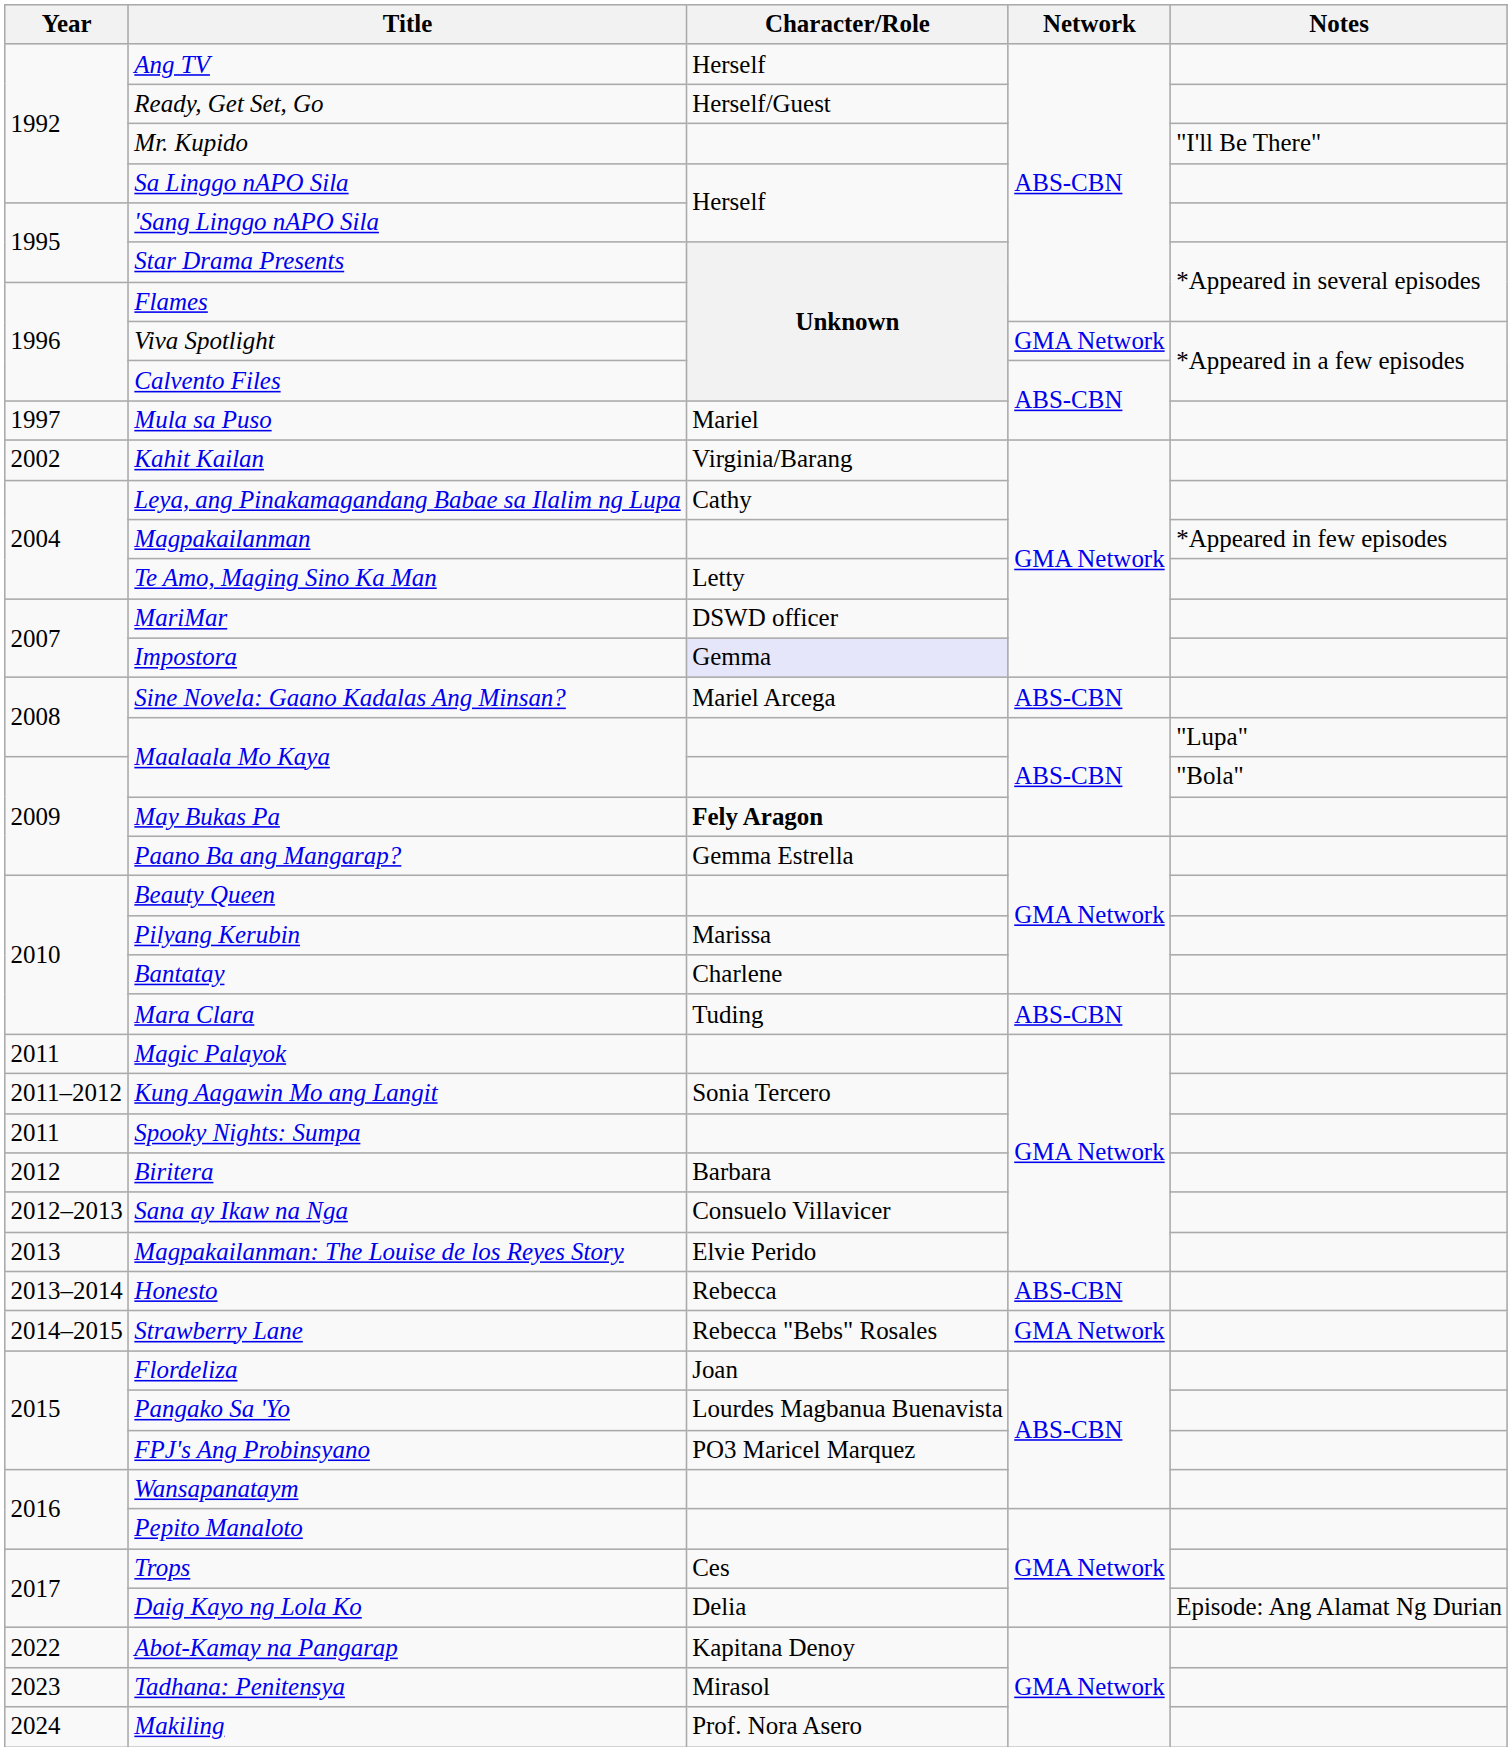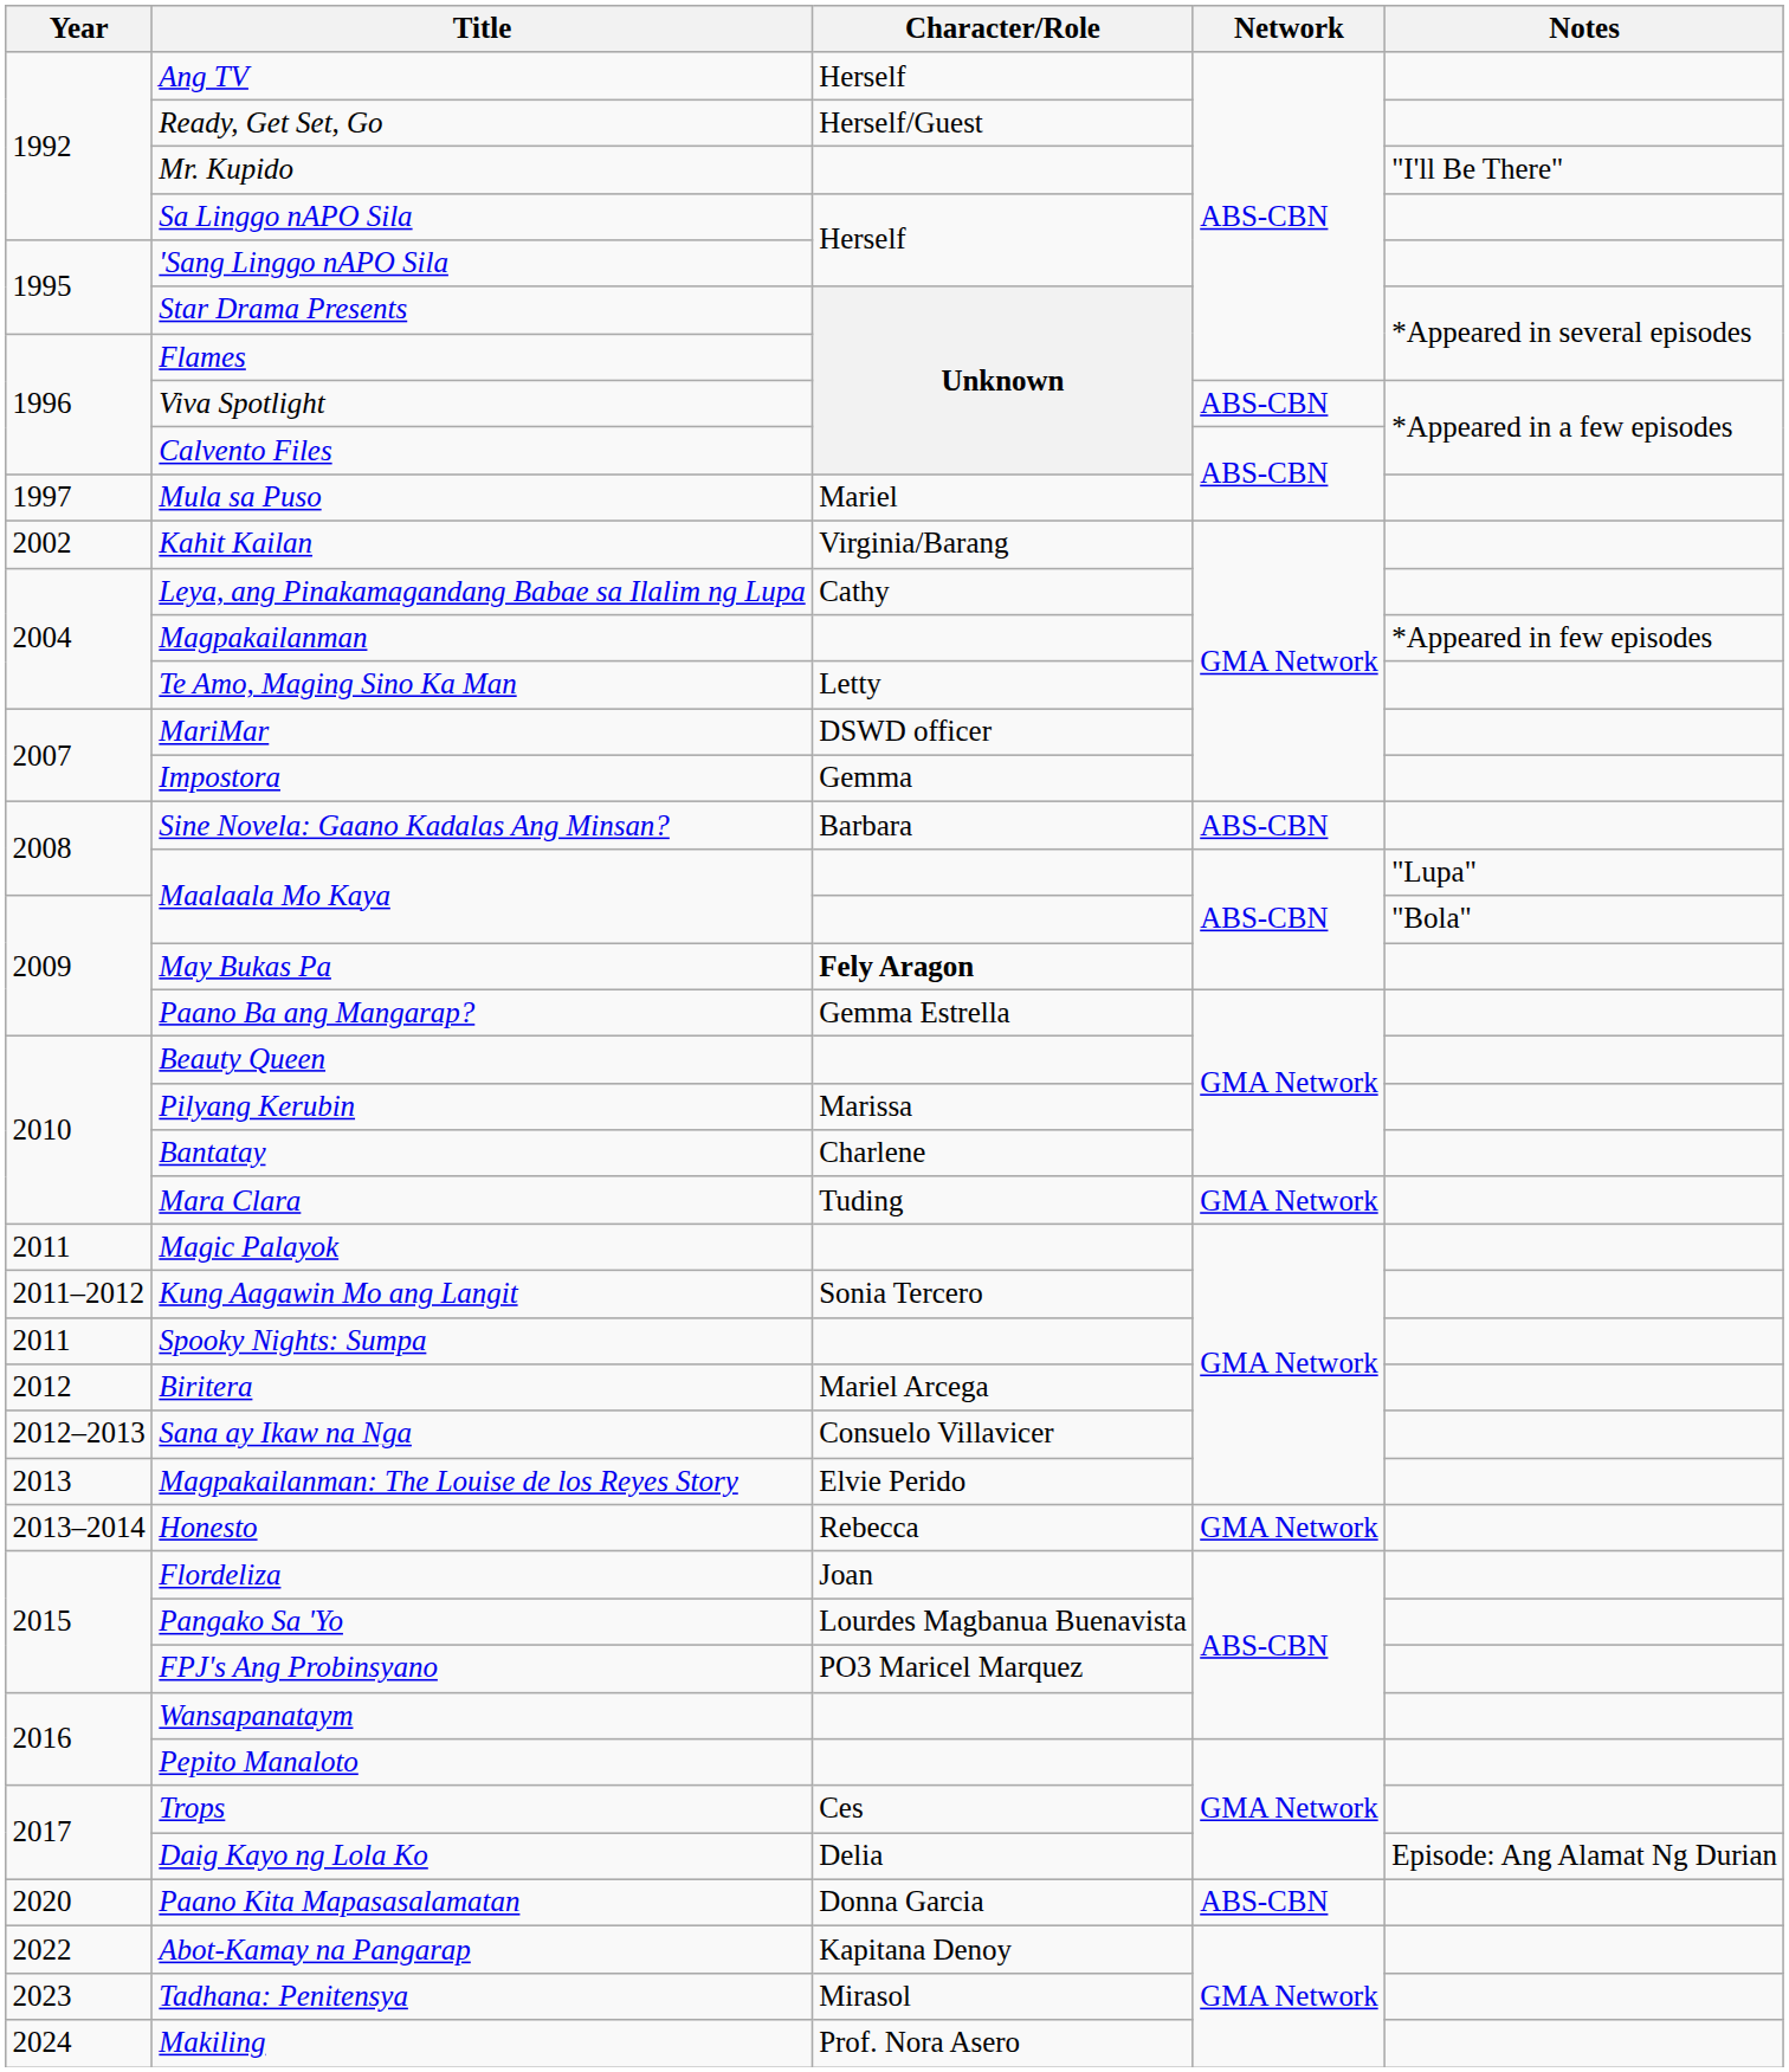 <table class="wikitable">
 <tr>
 <th>Year</th>
 <th>Title</th>
 <th>Character/Role</th>
 <th>Network</th>
 <th>Notes</th>
 </tr>
 <tr>
 <td rowspan=4>1992</td>
 <td><em><a href='#'>Ang TV</a></em></td>
 <td>Herself</td>
 <td rowspan=7><a href='#'>ABS-CBN</a></td>
 <td></td>
 </tr>
 <tr>
 <td><em>Ready, Get Set, Go</em></td>
 <td>Herself/Guest</td>
 <td></td>
 </tr>
 <tr>
 <td><em>Mr. Kupido</em></td>
 <td></td>
 <td>"I'll Be There"</td>
 </tr>
 <tr>
 <td><em><a href='#'>Sa Linggo nAPO Sila</a></em></td>
 <td rowspan="2">Herself</td>
 <td></td>
 </tr>
 <tr>
 <td rowspan=2>1995</td>
 <td><em><a href='#'>'Sang Linggo nAPO Sila</a></em></td>
 <td></td>
 </tr>
 <tr>
 <td><em><a href='#'>Star Drama Presents</a></em></td>
 <th rowspan="4">Unknown</th>
 <td rowspan="2">*Appeared in several episodes</td>
 </tr>
 <tr>
 <td rowspan=3>1996</td>
 <td><em><a href='#'>Flames</a></em></td>
 </tr>
 <tr>
 <td><em>Viva Spotlight</em></td>
-<td><a href='#'>GMA Network</a></td>
+<td><a href='#'>ABS-CBN</a></td>
 <td rowspan="2">*Appeared in a few episodes</td>
 </tr>
 <tr>
 <td><em><a href='#'>Calvento Files</a></em></td>
 <td rowspan=2><a href='#'>ABS-CBN</a></td>
 </tr>
 <tr>
 <td>1997</td>
 <td><em><a href='#'>Mula sa Puso</a></em></td>
 <td>Mariel</td>
 <td></td>
 </tr>
 <tr>
 <td>2002</td>
 <td><em><a href='#'>Kahit Kailan</a></em></td>
 <td>Virginia/Barang</td>
 <td rowspan=6><a href='#'>GMA Network</a></td>
 <td></td>
 </tr>
 <tr>
 <td rowspan=3>2004</td>
 <td><em><a href='#'>Leya, ang Pinakamagandang Babae sa Ilalim ng Lupa</a></em></td>
 <td>Cathy</td>
 <td></td>
 </tr>
 <tr>
 <td><em><a href='#'>Magpakailanman</a></em></td>
 <td></td>
 <td>*Appeared in few episodes</td>
 </tr>
 <tr>
 <td><em><a href='#'>Te Amo, Maging Sino Ka Man</a></em></td>
 <td>Letty</td>
 <td></td>
 </tr>
 <tr>
 <td rowspan=2>2007</td>
 <td><em><a href='#'>MariMar</a></em></td>
 <td>DSWD officer</td>
 <td></td>
 </tr>
 <tr>
 <td><em><a href='#'>Impostora</a></em></td>
-<td style="background: lavender;">Gemma</td>
+<td>Gemma</td>
 <td></td>
 </tr>
 <tr>
 <td rowspan="2">2008</td>
 <td><em><a href='#'>Sine Novela: Gaano Kadalas Ang Minsan?</a></em></td>
-<td>Mariel Arcega</td>
+<td>Barbara</td>
 <td><a href='#'>ABS-CBN</a></td>
 <td></td>
 </tr>
 <tr>
 <td rowspan="2"><em><a href='#'>Maalaala Mo Kaya</a></em></td>
 <td></td>
 <td rowspan="3"><a href='#'>ABS-CBN</a></td>
 <td>"Lupa"</td>
 </tr>
 <tr>
 <td rowspan=3>2009</td>
 <td></td>
 <td>"Bola"</td>
 </tr>
 <tr>
 <td><em><a href='#'>May Bukas Pa</a></em></td>
 <td><strong>Fely Aragon</strong></td>
 <td></td>
 </tr>
 <tr>
 <td><em><a href='#'>Paano Ba ang Mangarap?</a></em></td>
 <td>Gemma Estrella</td>
 <td rowspan=4><a href='#'>GMA Network</a></td>
 <td></td>
 </tr>
 <tr>
 <td rowspan=4>2010</td>
 <td><em><a href='#'>Beauty Queen</a></em></td>
 <td></td>
 <td></td>
 </tr>
 <tr>
 <td><em><a href='#'>Pilyang Kerubin</a></em></td>
 <td>Marissa</td>
 <td></td>
 </tr>
 <tr>
 <td><em><a href='#'>Bantatay</a></em></td>
 <td>Charlene</td>
 <td></td>
 </tr>
 <tr>
 <td><em><a href='#'>Mara Clara</a></em></td>
 <td>Tuding</td>
-<td><a href='#'>ABS-CBN</a></td>
+<td><a href='#'>GMA Network</a></td>
 <td></td>
 </tr>
 <tr>
 <td>2011</td>
 <td><em><a href='#'>Magic Palayok</a></em></td>
 <td></td>
 <td rowspan=6><a href='#'>GMA Network</a></td>
 <td></td>
 </tr>
 <tr>
 <td>2011–2012</td>
 <td><em><a href='#'>Kung Aagawin Mo ang Langit</a></em></td>
 <td>Sonia Tercero</td>
 <td></td>
 </tr>
 <tr>
 <td>2011</td>
 <td><em><a href='#'>Spooky Nights: Sumpa</a></em></td>
 <td></td>
 <td></td>
 </tr>
 <tr>
 <td>2012</td>
 <td><em><a href='#'>Biritera</a></em></td>
-<td>Barbara</td>
+<td>Mariel Arcega</td>
 <td></td>
 </tr>
 <tr>
 <td>2012–2013</td>
 <td><em><a href='#'>Sana ay Ikaw na Nga</a></em></td>
 <td>Consuelo Villavicer</td>
 <td></td>
 </tr>
 <tr>
 <td>2013</td>
 <td><em><a href='#'>Magpakailanman: The Louise de los Reyes Story</a></em></td>
 <td>Elvie Perido</td>
 <td></td>
 </tr>
 <tr>
 <td>2013–2014</td>
 <td><em><a href='#'>Honesto</a></em></td>
 <td>Rebecca</td>
-<td><a href='#'>ABS-CBN</a></td>
-<td></td>
-</tr>
-<tr>
-<td>2014–2015</td>
-<td><em><a href='#'>Strawberry Lane</a></em></td>
-<td>Rebecca "Bebs" Rosales</td>
 <td><a href='#'>GMA Network</a></td>
 <td></td>
 </tr>
 <tr>
 <td rowspan=3>2015</td>
 <td><em><a href='#'>Flordeliza</a></em></td>
 <td>Joan</td>
 <td rowspan="4"><a href='#'>ABS-CBN</a></td>
 <td></td>
 </tr>
 <tr>
 <td><em><a href='#'>Pangako Sa 'Yo</a></em></td>
 <td>Lourdes Magbanua Buenavista</td>
 <td></td>
 </tr>
 <tr>
 <td><em><a href='#'>FPJ's Ang Probinsyano</a></em></td>
 <td>PO3 Maricel Marquez</td>
 <td></td>
 </tr>
 <tr>
 <td rowspan=2>2016</td>
 <td><em><a href='#'>Wansapanataym</a></em></td>
 <td></td>
 <td></td>
 </tr>
 <tr>
 <td><em><a href='#'>Pepito Manaloto</a></em></td>
 <td></td>
 <td rowspan="3"><a href='#'>GMA Network</a></td>
 <td></td>
 </tr>
 <tr>
 <td rowspan=2>2017</td>
 <td><em><a href='#'>Trops</a></em></td>
 <td>Ces</td>
 <td></td>
 </tr>
 <tr>
 <td><em><a href='#'>Daig Kayo ng Lola Ko</a></em></td>
 <td>Delia</td>
 <td>Episode: Ang Alamat Ng Durian</td>
 </tr>
 <tr>
+<td>2020</td>
+<td><em><a href='#'>Paano Kita Mapasasalamatan</a></em></td>
+<td>Donna Garcia</td>
+<td><a href='#'>ABS-CBN</a></td>
+<td></td>
+</tr>
+<tr>
 <td>2022</td>
 <td><em><a href='#'>Abot-Kamay na Pangarap</a></em></td>
 <td>Kapitana Denoy</td>
 <td rowspan="3"><a href='#'>GMA Network</a></td>
 <td></td>
 </tr>
 <tr>
 <td>2023</td>
 <td><a href='#'><em>Tadhana: Penitensya</em></a></td>
 <td>Mirasol</td>
 <td></td>
 </tr>
 <tr>
 <td>2024</td>
 <td><em><a href='#'>Makiling</a></em></td>
 <td>Prof. Nora Asero</td>
 <td></td>
 </tr>
 </table>
